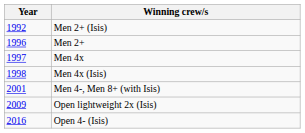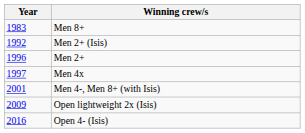 <table class="wikitable">
 <tr>
 <th width=70>Year</th>
 <th width=400>Winning crew/s</th>
+</tr>
+<tr>
+<td><a href='#'>1983</a></td>
+<td>Men 8+</td>
 </tr>
 <tr>
 <td><a href='#'>1992</a></td>
 <td>Men 2+ (Isis)</td>
 </tr>
 <tr>
 <td><a href='#'>1996</a></td>
 <td>Men 2+</td>
 </tr>
 <tr>
 <td><a href='#'>1997</a></td>
 <td>Men 4x</td>
 </tr>
 <tr>
-<td><a href='#'>1998</a></td>
-<td>Men 4x (Isis)</td>
-</tr>
-<tr>
 <td><a href='#'>2001</a></td>
 <td>Men 4-, Men 8+ (with Isis) </td>
 </tr>
 <tr>
 <td><a href='#'>2009</a></td>
 <td>Open lightweight 2x (Isis) </td>
 </tr>
 <tr>
 <td><a href='#'>2016</a></td>
 <td>Open 4- (Isis) </td>
 </tr>
 </table>
